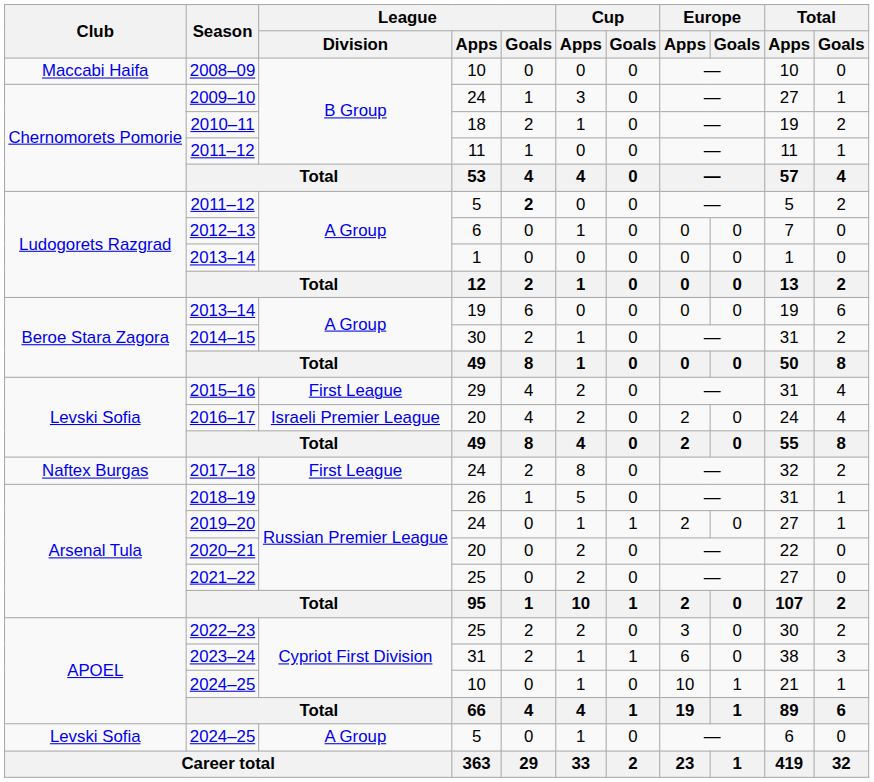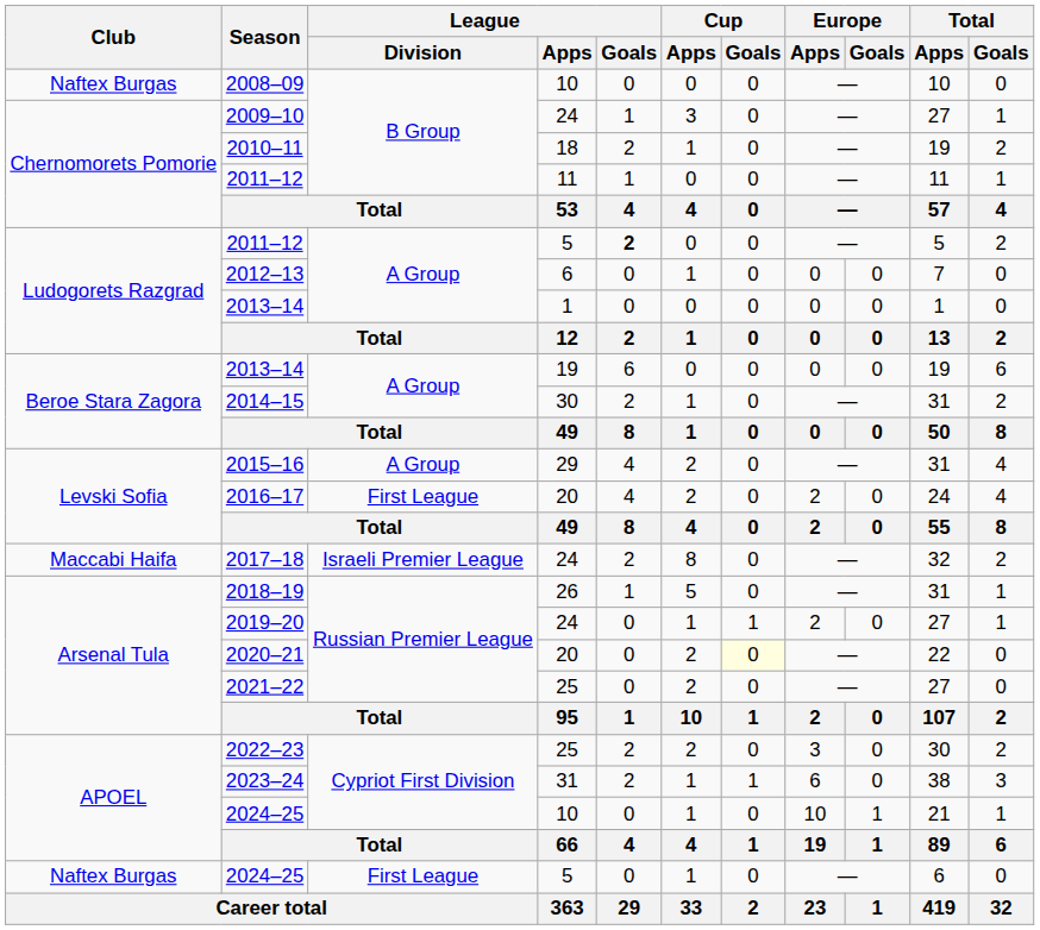 <table class="wikitable" style="text-align: center;">
 <tr>
 <th rowspan="2">Club</th>
 <th rowspan="2">Season</th>
 <th colspan="3">League</th>
 <th colspan="2">Cup</th>
 <th colspan="2">Europe</th>
 <th colspan="2">Total</th>
 </tr>
 <tr>
 <th>Division</th>
 <th>Apps</th>
 <th>Goals</th>
 <th>Apps</th>
 <th>Goals</th>
 <th>Apps</th>
 <th>Goals</th>
 <th>Apps</th>
 <th>Goals</th>
 </tr>
 <tr>
-<td rowspan="1"><a href='#'>Maccabi Haifa</a></td>
+<td rowspan="1"><a href='#'>Naftex Burgas</a></td>
 <td><a href='#'>2008–09</a></td>
 <td rowspan="4"><a href='#'>B Group</a></td>
 <td>10</td>
 <td>0</td>
 <td>0</td>
 <td>0</td>
 <td colspan="2">—</td>
 <td>10</td>
 <td>0</td>
 </tr>
 <tr>
 <td rowspan="4"><a href='#'>Chernomorets Pomorie</a></td>
 <td><a href='#'>2009–10</a></td>
 <td>24</td>
 <td>1</td>
 <td>3</td>
 <td>0</td>
 <td colspan="2">—</td>
 <td>27</td>
 <td>1</td>
 </tr>
 <tr>
 <td><a href='#'>2010–11</a></td>
 <td>18</td>
 <td>2</td>
 <td>1</td>
 <td>0</td>
 <td colspan="2">—</td>
 <td>19</td>
 <td>2</td>
 </tr>
 <tr>
 <td><a href='#'>2011–12</a></td>
 <td>11</td>
 <td>1</td>
 <td>0</td>
 <td>0</td>
 <td colspan="2">—</td>
 <td>11</td>
 <td>1</td>
 </tr>
 <tr>
 <th colspan="2">Total</th>
 <th>53</th>
 <th>4</th>
 <th>4</th>
 <th>0</th>
 <th colspan="2">—</th>
 <th>57</th>
 <th>4</th>
 </tr>
 <tr>
 <td rowspan="4"><a href='#'>Ludogorets Razgrad</a></td>
 <td><a href='#'>2011–12</a></td>
 <td rowspan="3"><a href='#'>A Group</a></td>
 <td>5</td>
 <td><strong>2</strong></td>
 <td>0</td>
 <td>0</td>
 <td colspan="2">—</td>
 <td>5</td>
 <td>2</td>
 </tr>
 <tr>
 <td><a href='#'>2012–13</a></td>
 <td>6</td>
 <td>0</td>
 <td>1</td>
 <td>0</td>
 <td>0</td>
 <td>0</td>
 <td>7</td>
 <td>0</td>
 </tr>
 <tr>
 <td><a href='#'>2013–14</a></td>
 <td>1</td>
 <td>0</td>
 <td>0</td>
 <td>0</td>
 <td>0</td>
 <td>0</td>
 <td>1</td>
 <td>0</td>
 </tr>
 <tr>
 <th colspan="2">Total</th>
 <th>12</th>
 <th>2</th>
 <th>1</th>
 <th>0</th>
 <th>0</th>
 <th>0</th>
 <th>13</th>
 <th>2</th>
 </tr>
 <tr>
 <td rowspan="3"><a href='#'>Beroe Stara Zagora</a></td>
 <td><a href='#'>2013–14</a></td>
 <td rowspan="2"><a href='#'>A Group</a></td>
 <td>19</td>
 <td>6</td>
 <td>0</td>
 <td>0</td>
 <td>0</td>
 <td>0</td>
 <td>19</td>
 <td>6</td>
 </tr>
 <tr>
 <td><a href='#'>2014–15</a></td>
 <td>30</td>
 <td>2</td>
 <td>1</td>
 <td>0</td>
 <td colspan="2">—</td>
 <td>31</td>
 <td>2</td>
 </tr>
 <tr>
 <th colspan="2">Total</th>
 <th>49</th>
 <th>8</th>
 <th>1</th>
 <th>0</th>
 <th>0</th>
 <th>0</th>
 <th>50</th>
 <th>8</th>
 </tr>
 <tr>
 <td rowspan="3"><a href='#'>Levski Sofia</a></td>
 <td><a href='#'>2015–16</a></td>
-<td><a href='#'>First League</a></td>
+<td><a href='#'>A Group</a></td>
 <td>29</td>
 <td>4</td>
 <td>2</td>
 <td>0</td>
 <td colspan="2">—</td>
 <td>31</td>
 <td>4</td>
 </tr>
 <tr>
 <td><a href='#'>2016–17</a></td>
-<td><a href='#'>Israeli Premier League</a></td>
+<td><a href='#'>First League</a></td>
 <td>20</td>
 <td>4</td>
 <td>2</td>
 <td>0</td>
 <td>2</td>
 <td>0</td>
 <td>24</td>
 <td>4</td>
 </tr>
 <tr>
 <th colspan="2">Total</th>
 <th>49</th>
 <th>8</th>
 <th>4</th>
 <th>0</th>
 <th>2</th>
 <th>0</th>
 <th>55</th>
 <th>8</th>
 </tr>
 <tr>
-<td rowspan="1"><a href='#'>Naftex Burgas</a></td>
+<td rowspan="1"><a href='#'>Maccabi Haifa</a></td>
 <td><a href='#'>2017–18</a></td>
-<td><a href='#'>First League</a></td>
+<td><a href='#'>Israeli Premier League</a></td>
 <td>24</td>
 <td>2</td>
 <td>8</td>
 <td>0</td>
 <td colspan="2">—</td>
 <td>32</td>
 <td>2</td>
 </tr>
 <tr>
 <td rowspan="5"><a href='#'>Arsenal Tula</a></td>
 <td><a href='#'>2018–19</a></td>
 <td rowspan="4"><a href='#'>Russian Premier League</a></td>
 <td>26</td>
 <td>1</td>
 <td>5</td>
 <td>0</td>
 <td colspan="2">—</td>
 <td>31</td>
 <td>1</td>
 </tr>
 <tr>
 <td><a href='#'>2019–20</a></td>
 <td>24</td>
 <td>0</td>
 <td>1</td>
 <td>1</td>
 <td>2</td>
 <td>0</td>
 <td>27</td>
 <td>1</td>
 </tr>
 <tr>
 <td><a href='#'>2020–21</a></td>
 <td>20</td>
 <td>0</td>
 <td>2</td>
-<td>0</td>
+<td style="background: lightyellow;">0</td>
 <td colspan="2">—</td>
 <td>22</td>
 <td>0</td>
 </tr>
 <tr>
 <td><a href='#'>2021–22</a></td>
 <td>25</td>
 <td>0</td>
 <td>2</td>
 <td>0</td>
 <td colspan="2">—</td>
 <td>27</td>
 <td>0</td>
 </tr>
 <tr>
 <th colspan="2">Total</th>
 <th>95</th>
 <th>1</th>
 <th>10</th>
 <th>1</th>
 <th>2</th>
 <th>0</th>
 <th>107</th>
 <th>2</th>
 </tr>
 <tr>
 <td rowspan="4"><a href='#'>APOEL</a></td>
 <td><a href='#'>2022–23</a></td>
 <td rowspan="3"><a href='#'>Cypriot First Division</a></td>
 <td>25</td>
 <td>2</td>
 <td>2</td>
 <td>0</td>
 <td>3</td>
 <td>0</td>
 <td>30</td>
 <td>2</td>
 </tr>
 <tr>
 <td><a href='#'>2023–24</a></td>
 <td>31</td>
 <td>2</td>
 <td>1</td>
 <td>1</td>
 <td>6</td>
 <td>0</td>
 <td>38</td>
 <td>3</td>
 </tr>
 <tr>
 <td><a href='#'>2024–25</a></td>
 <td>10</td>
 <td>0</td>
 <td>1</td>
 <td>0</td>
 <td>10</td>
 <td>1</td>
 <td>21</td>
 <td>1</td>
 </tr>
 <tr>
 <th colspan="2">Total</th>
 <th>66</th>
 <th>4</th>
 <th>4</th>
 <th>1</th>
 <th>19</th>
 <th>1</th>
 <th>89</th>
 <th>6</th>
 </tr>
 <tr>
-<td><a href='#'>Levski Sofia</a></td>
+<td rowspan="1"><a href='#'>Naftex Burgas</a></td>
 <td><a href='#'>2024–25</a></td>
-<td><a href='#'>A Group</a></td>
+<td><a href='#'>First League</a></td>
 <td>5</td>
 <td>0</td>
 <td>1</td>
 <td>0</td>
 <td colspan="2">—</td>
 <td>6</td>
 <td>0</td>
 </tr>
 <tr>
 <th colspan="3">Career total</th>
 <th>363</th>
 <th>29</th>
 <th>33</th>
 <th>2</th>
 <th>23</th>
 <th>1</th>
 <th>419</th>
 <th>32</th>
 </tr>
 </table>
